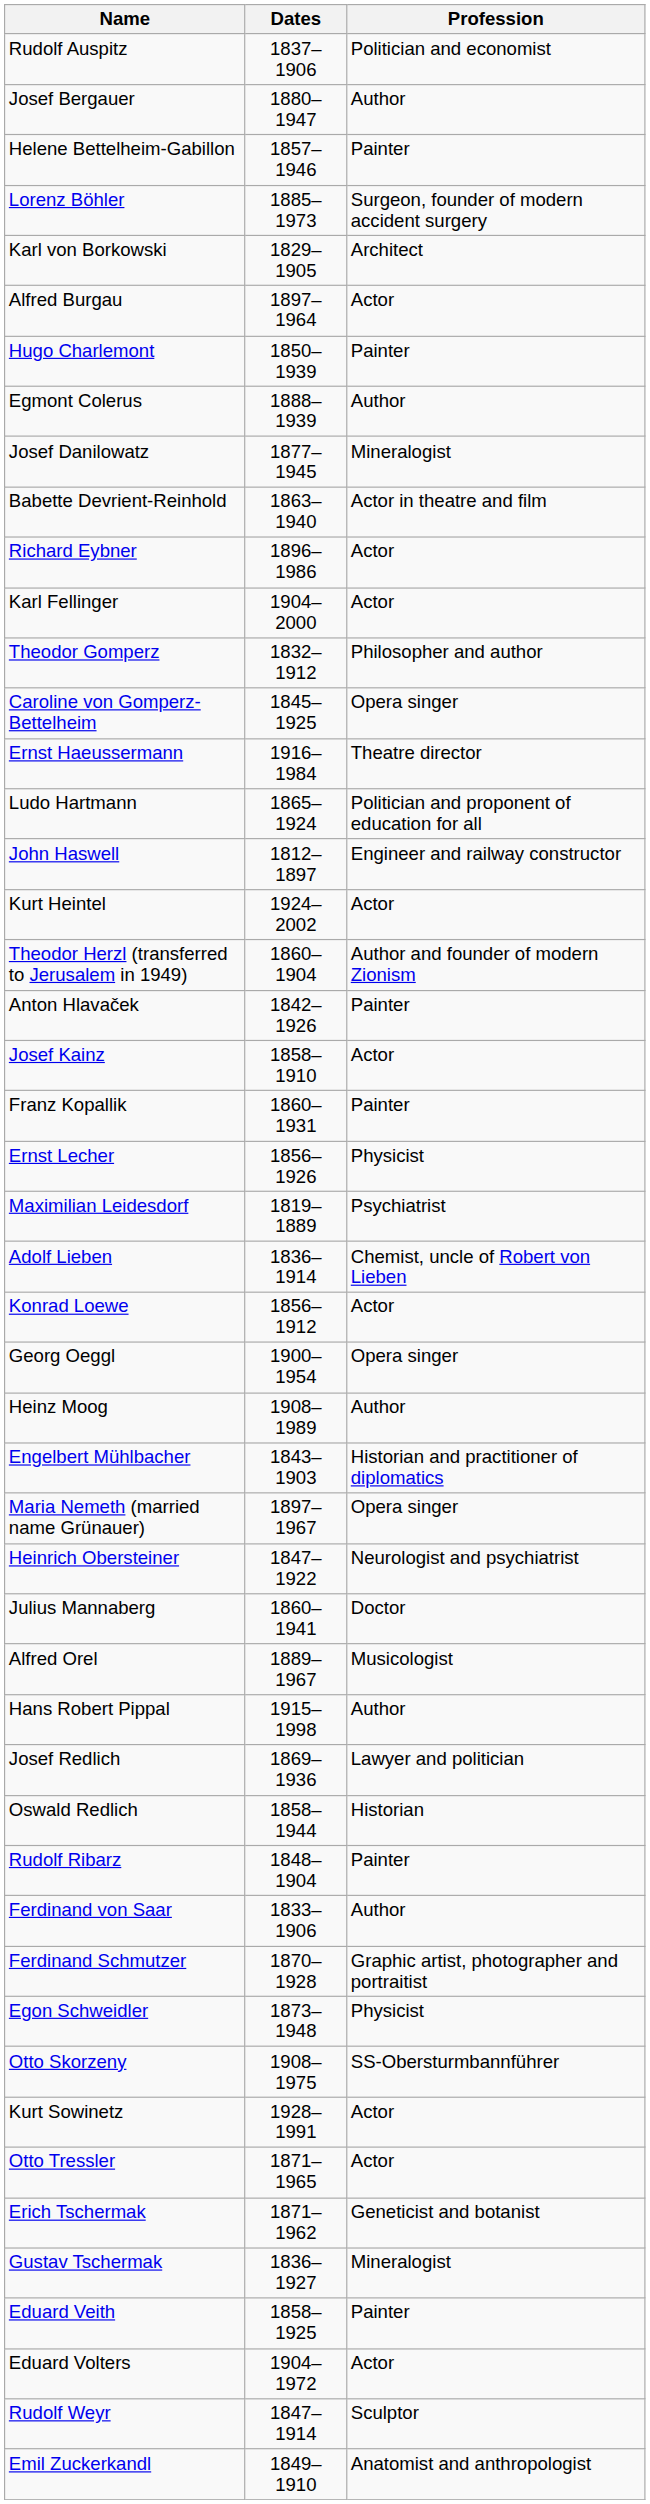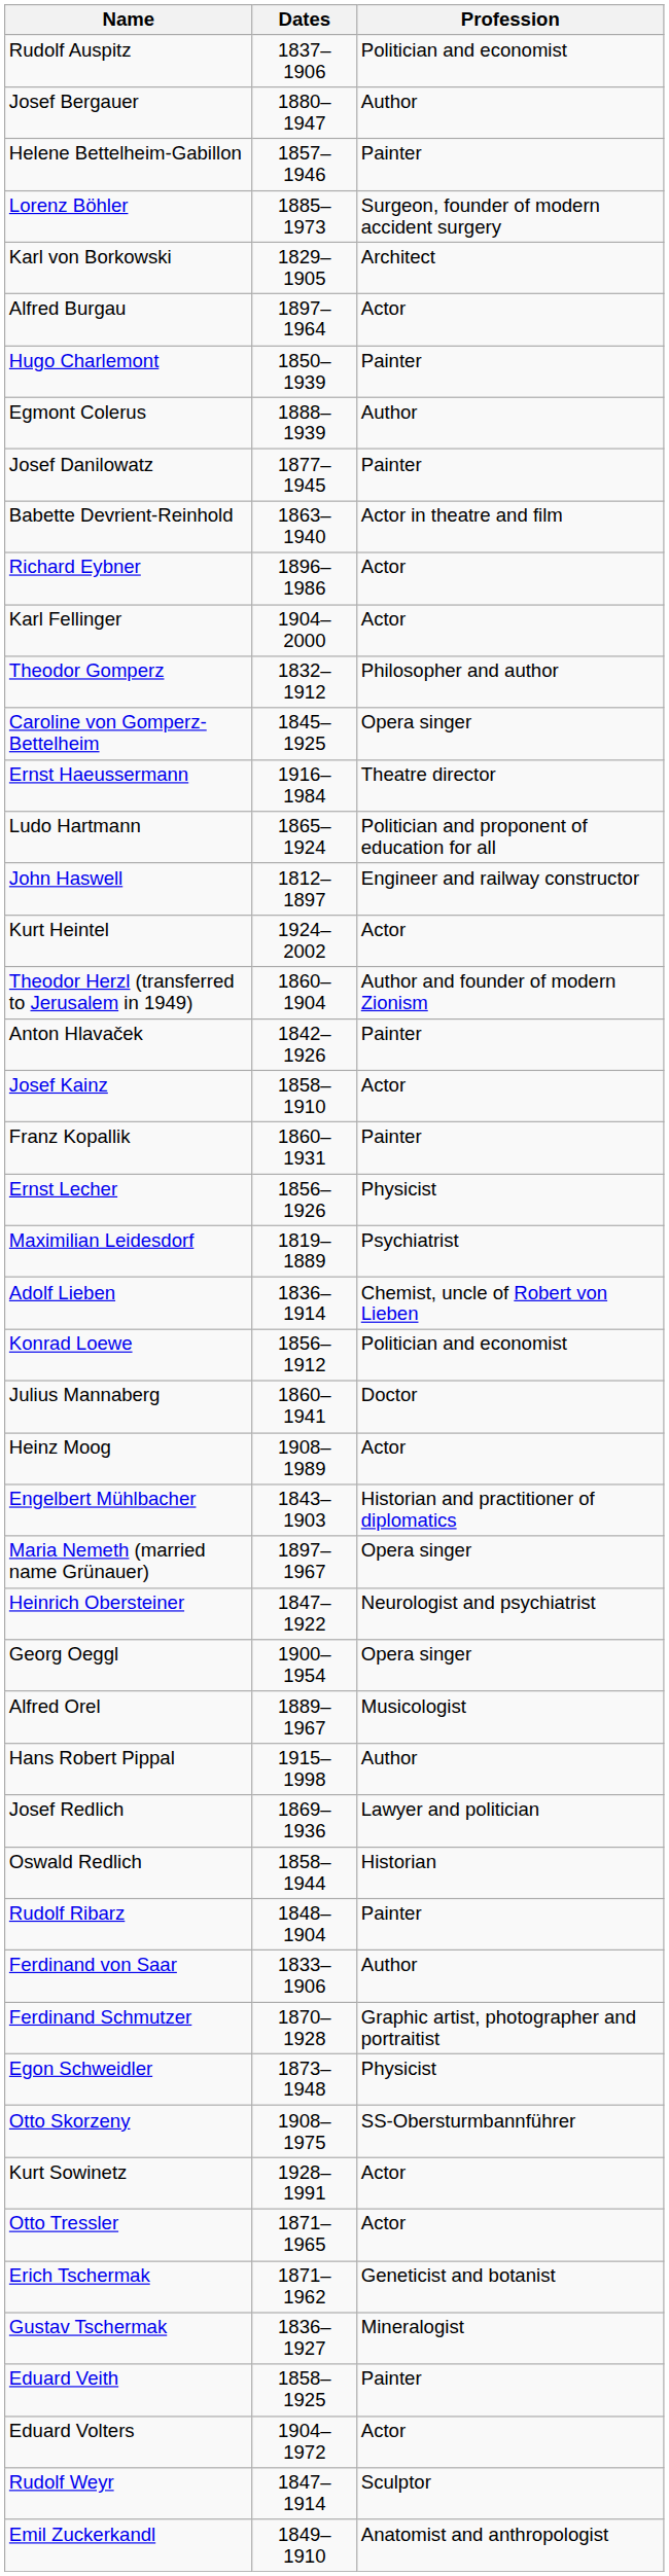 <table class="wikitable">
 <tr>
 <th bgcolor="#CCCCFF" width="200">Name</th>
 <th bgcolor="#CCCCFF" width="80">Dates</th>
 <th bgcolor="#CCCCFF" width="250">Profession</th>
 </tr>
 <tr>
 <td valign="top">Rudolf Auspitz</td>
 <td align="center" valign="top">1837–1906</td>
 <td valign="top">Politician and economist</td>
 </tr>
 <tr>
 <td valign="top">Josef Bergauer</td>
 <td align="center" valign="top">1880–1947</td>
 <td valign="top">Author</td>
 </tr>
 <tr>
 <td valign="top">Helene Bettelheim-Gabillon</td>
 <td align="center" valign="top">1857–1946</td>
 <td valign="top">Painter</td>
 </tr>
 <tr>
 <td valign="top"><a href='#'>Lorenz Böhler</a></td>
 <td align="center" valign="top">1885–1973</td>
 <td valign="top">Surgeon, founder of modern accident surgery</td>
 </tr>
 <tr>
 <td valign="top">Karl von Borkowski</td>
 <td align="center" valign="top">1829–1905</td>
 <td valign="top">Architect</td>
 </tr>
 <tr>
 <td valign="top">Alfred Burgau</td>
 <td align="center" valign="top">1897–1964</td>
 <td valign="top">Actor</td>
 </tr>
 <tr>
 <td valign="top"><a href='#'>Hugo Charlemont</a></td>
 <td align="center" valign="top">1850–1939</td>
 <td valign="top">Painter</td>
 </tr>
 <tr>
 <td valign="top">Egmont Colerus</td>
 <td align="center" valign="top">1888–1939</td>
 <td valign="top">Author</td>
 </tr>
 <tr>
 <td valign="top">Josef Danilowatz</td>
 <td align="center" valign="top">1877–1945</td>
-<td valign="top">Mineralogist</td>
+<td valign="top">Painter</td>
 </tr>
 <tr>
 <td valign="top">Babette Devrient-Reinhold</td>
 <td align="center" valign="top">1863–1940</td>
 <td valign="top">Actor in theatre and film</td>
 </tr>
 <tr>
 <td valign="top"><a href='#'>Richard Eybner</a></td>
 <td align="center" valign="top">1896–1986</td>
 <td valign="top">Actor</td>
 </tr>
 <tr>
 <td valign="top">Karl Fellinger</td>
 <td align="center" valign="top">1904–2000</td>
 <td valign="top">Actor</td>
 </tr>
 <tr>
 <td valign="top"><a href='#'>Theodor Gomperz</a></td>
 <td align="center" valign="top">1832–1912</td>
 <td valign="top">Philosopher and author</td>
 </tr>
 <tr>
 <td valign="top"><a href='#'>Caroline von Gomperz-Bettelheim</a></td>
 <td align="center" valign="top">1845–1925</td>
 <td valign="top">Opera singer</td>
 </tr>
 <tr>
 <td valign="top"><a href='#'>Ernst Haeussermann</a></td>
 <td align="center" valign="top">1916–1984</td>
 <td valign="top">Theatre director</td>
 </tr>
 <tr>
 <td valign="top">Ludo Hartmann</td>
 <td align="center" valign="top">1865–1924</td>
 <td valign="top">Politician and proponent of education for all</td>
 </tr>
 <tr>
 <td valign="top"><a href='#'>John Haswell</a></td>
 <td align="center" valign="top">1812–1897</td>
 <td valign="top">Engineer and railway constructor</td>
 </tr>
 <tr>
 <td valign="top">Kurt Heintel</td>
 <td align="center" valign="top">1924–2002</td>
 <td valign="top">Actor</td>
 </tr>
 <tr>
 <td valign="top"><a href='#'>Theodor Herzl</a> (transferred to <a href='#'>Jerusalem</a> in 1949)</td>
 <td align="center" valign="top">1860–1904</td>
 <td valign="top">Author and founder of modern <a href='#'>Zionism</a></td>
 </tr>
 <tr>
 <td valign="top">Anton Hlavaček</td>
 <td align="center" valign="top">1842–1926</td>
 <td valign="top">Painter</td>
 </tr>
 <tr>
 <td valign="top"><a href='#'>Josef Kainz</a></td>
 <td align="center" valign="top">1858–1910</td>
 <td valign="top">Actor</td>
 </tr>
 <tr>
 <td valign="top">Franz Kopallik</td>
 <td align="center" valign="top">1860–1931</td>
 <td valign="top">Painter</td>
 </tr>
 <tr>
 <td valign="top"><a href='#'>Ernst Lecher</a></td>
 <td align="center" valign="top">1856–1926</td>
 <td valign="top">Physicist</td>
 </tr>
 <tr>
 <td valign="top"><a href='#'>Maximilian Leidesdorf</a></td>
 <td align="center" valign="top">1819–1889</td>
 <td valign="top">Psychiatrist</td>
 </tr>
 <tr>
 <td valign="top"><a href='#'>Adolf Lieben</a></td>
 <td align="center" valign="top">1836–1914</td>
 <td valign="top">Chemist, uncle of <a href='#'>Robert von Lieben</a></td>
 </tr>
 <tr>
 <td valign="top"><a href='#'>Konrad Loewe</a></td>
 <td align="center" valign="top">1856–1912</td>
-<td valign="top">Actor</td>
+<td valign="top">Politician and economist</td>
 </tr>
 <tr>
-<td valign="top">Georg Oeggl</td>
-<td align="center" valign="top">1900–1954</td>
-<td valign="top">Opera singer</td>
+<td valign="top">Julius Mannaberg</td>
+<td align="center" valign="top">1860–1941</td>
+<td valign="top">Doctor</td>
 </tr>
 <tr>
 <td valign="top">Heinz Moog</td>
 <td align="center" valign="top">1908–1989</td>
-<td valign="top">Author</td>
+<td valign="top">Actor</td>
 </tr>
 <tr>
 <td valign="top"><a href='#'>Engelbert Mühlbacher</a></td>
 <td align="center" valign="top">1843–1903</td>
 <td valign="top">Historian and practitioner of <a href='#'>diplomatics</a></td>
 </tr>
 <tr>
 <td valign="top"><a href='#'>Maria Nemeth</a> (married name Grünauer)</td>
 <td align="center" valign="top">1897–1967</td>
 <td valign="top">Opera singer</td>
 </tr>
 <tr>
 <td valign="top"><a href='#'>Heinrich Obersteiner</a></td>
 <td align="center" valign="top">1847–1922</td>
 <td valign="top">Neurologist and psychiatrist</td>
 </tr>
 <tr>
-<td valign="top">Julius Mannaberg</td>
-<td align="center" valign="top">1860–1941</td>
-<td valign="top">Doctor</td>
+<td valign="top">Georg Oeggl</td>
+<td align="center" valign="top">1900–1954</td>
+<td valign="top">Opera singer</td>
 </tr>
 <tr>
 <td valign="top">Alfred Orel</td>
 <td align="center" valign="top">1889–1967</td>
 <td valign="top">Musicologist</td>
 </tr>
 <tr>
 <td valign="top">Hans Robert Pippal</td>
 <td align="center" valign="top">1915–1998</td>
 <td valign="top">Author</td>
 </tr>
 <tr>
 <td valign="top">Josef Redlich</td>
 <td align="center" valign="top">1869–1936</td>
 <td valign="top">Lawyer and politician</td>
 </tr>
 <tr>
 <td valign="top">Oswald Redlich</td>
 <td align="center" valign="top">1858–1944</td>
 <td valign="top">Historian</td>
 </tr>
 <tr>
 <td valign="top"><a href='#'>Rudolf Ribarz</a></td>
 <td align="center" valign="top">1848–1904</td>
 <td valign="top">Painter</td>
 </tr>
 <tr>
 <td valign="top"><a href='#'>Ferdinand von Saar</a></td>
 <td align="center" valign="top">1833–1906</td>
 <td valign="top">Author</td>
 </tr>
 <tr>
 <td valign="top"><a href='#'>Ferdinand Schmutzer</a></td>
 <td align="center" valign="top">1870–1928</td>
 <td valign="top">Graphic artist, photographer and portraitist</td>
 </tr>
 <tr>
 <td valign="top"><a href='#'>Egon Schweidler</a></td>
 <td align="center" valign="top">1873–1948</td>
 <td valign="top">Physicist</td>
 </tr>
 <tr>
 <td valign="top"><a href='#'>Otto Skorzeny</a></td>
 <td align="center" valign="top">1908–1975</td>
 <td valign="top">SS-Obersturmbannführer</td>
 </tr>
 <tr>
 <td valign="top">Kurt Sowinetz</td>
 <td align="center" valign="top">1928–1991</td>
 <td valign="top">Actor</td>
 </tr>
 <tr>
 <td valign="top"><a href='#'>Otto Tressler</a></td>
 <td align="center" valign="top">1871–1965</td>
 <td valign="top">Actor</td>
 </tr>
 <tr>
 <td valign="top"><a href='#'>Erich Tschermak</a></td>
 <td align="center" valign="top">1871–1962</td>
 <td valign="top">Geneticist and botanist</td>
 </tr>
 <tr>
 <td valign="top"><a href='#'>Gustav Tschermak</a></td>
 <td align="center" valign="top">1836–1927</td>
 <td valign="top">Mineralogist</td>
 </tr>
 <tr>
 <td valign="top"><a href='#'>Eduard Veith</a></td>
 <td align="center" valign="top">1858–1925</td>
 <td valign="top">Painter</td>
 </tr>
 <tr>
 <td valign="top">Eduard Volters</td>
 <td align="center" valign="top">1904–1972</td>
 <td valign="top">Actor</td>
 </tr>
 <tr>
 <td valign="top"><a href='#'>Rudolf Weyr</a></td>
 <td align="center" valign="top">1847–1914</td>
 <td valign="top">Sculptor</td>
 </tr>
 <tr>
 <td valign="top"><a href='#'>Emil Zuckerkandl</a></td>
 <td align="center" valign="top">1849–1910</td>
 <td valign="top">Anatomist and anthropologist</td>
 </tr>
 </table>
